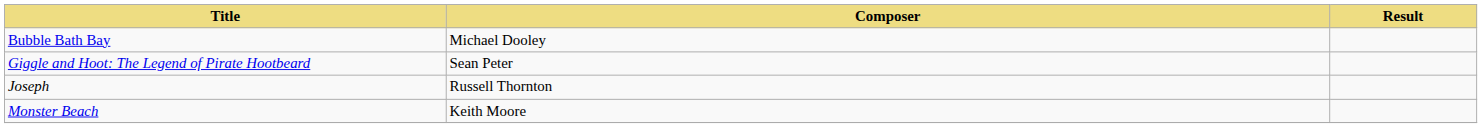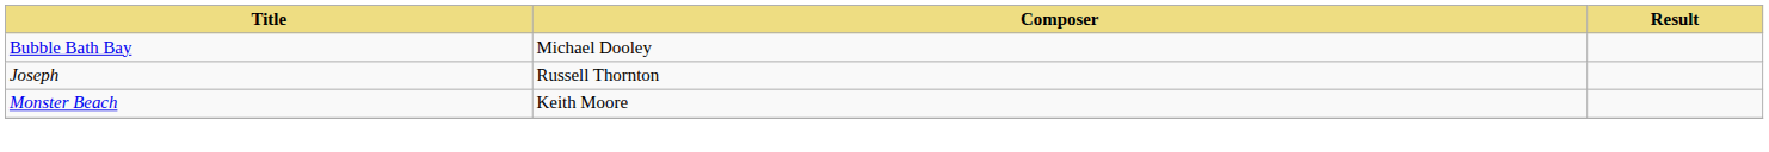 <table class="wikitable" width=100%>
 <tr>
 <th style="width:30%;background:#EEDD82;">Title</th>
 <th style="width:60%;background:#EEDD82;">Composer</th>
 <th style="width:10%;background:#EEDD82;">Result<br></th>
 </tr>
 <tr>
 <td><a href='#'>Bubble Bath Bay</a></td>
 <td>Michael Dooley</td>
-<td></td>
-</tr>
-<tr>
-<td><em><a href='#'>Giggle and Hoot: The Legend of Pirate Hootbeard</a></em></td>
-<td>Sean Peter</td>
 <td></td>
 </tr>
 <tr>
 <td><em>Joseph</em></td>
 <td>Russell Thornton</td>
 <td></td>
 </tr>
 <tr>
 <td><em><a href='#'>Monster Beach</a></em></td>
 <td>Keith Moore</td>
 <td></td>
 </tr>
 <tr>
 </tr>
 </table>
